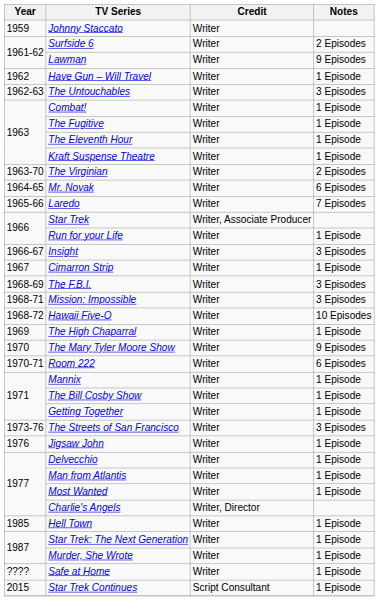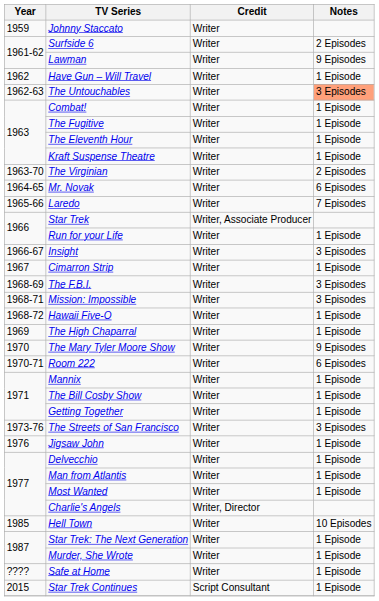 <table class="wikitable">
 <tr>
 <th>Year</th>
 <th>TV Series</th>
 <th>Credit</th>
 <th>Notes</th>
 </tr>
 <tr>
 <td>1959</td>
 <td><em><a href='#'>Johnny Staccato</a></em></td>
 <td>Writer</td>
 <td></td>
 </tr>
 <tr>
 <td rowspan=2>1961-62</td>
 <td><em><a href='#'>Surfside 6</a></em></td>
 <td>Writer</td>
 <td>2 Episodes</td>
 </tr>
 <tr>
 <td><em><a href='#'>Lawman</a></em></td>
 <td>Writer</td>
 <td>9 Episodes</td>
 </tr>
 <tr>
 <td>1962</td>
 <td><em><a href='#'>Have Gun – Will Travel</a></em></td>
 <td>Writer</td>
 <td>1 Episode</td>
 </tr>
 <tr>
 <td>1962-63</td>
 <td><em><a href='#'>The Untouchables</a></em></td>
 <td>Writer</td>
-<td>3 Episodes</td>
+<td style="background: lightsalmon;">3 Episodes</td>
 </tr>
 <tr>
 <td rowspan=4>1963</td>
 <td><em><a href='#'>Combat!</a></em></td>
 <td>Writer</td>
 <td>1 Episode</td>
 </tr>
 <tr>
 <td><em><a href='#'>The Fugitive</a></em></td>
 <td>Writer</td>
 <td>1 Episode</td>
 </tr>
 <tr>
 <td><em><a href='#'>The Eleventh Hour</a></em></td>
 <td>Writer</td>
 <td>1 Episode</td>
 </tr>
 <tr>
 <td><em><a href='#'>Kraft Suspense Theatre</a></em></td>
 <td>Writer</td>
 <td>1 Episode</td>
 </tr>
 <tr>
 <td>1963-70</td>
 <td><em><a href='#'>The Virginian</a></em></td>
 <td>Writer</td>
 <td>2 Episodes</td>
 </tr>
 <tr>
 <td>1964-65</td>
 <td><em><a href='#'>Mr. Novak</a></em></td>
 <td>Writer</td>
 <td>6 Episodes</td>
 </tr>
 <tr>
 <td>1965-66</td>
 <td><em><a href='#'>Laredo</a></em></td>
 <td>Writer</td>
 <td>7 Episodes</td>
 </tr>
 <tr>
 <td rowspan=2>1966</td>
 <td><em><a href='#'>Star Trek</a></em></td>
 <td>Writer, Associate Producer</td>
 <td></td>
 </tr>
 <tr>
 <td><em><a href='#'>Run for your Life</a></em></td>
 <td>Writer</td>
 <td>1 Episode</td>
 </tr>
 <tr>
 <td>1966-67</td>
 <td><em><a href='#'>Insight</a></em></td>
 <td>Writer</td>
 <td>3 Episodes</td>
 </tr>
 <tr>
 <td>1967</td>
 <td><em><a href='#'>Cimarron Strip</a></em></td>
 <td>Writer</td>
 <td>1 Episode</td>
 </tr>
 <tr>
 <td>1968-69</td>
 <td><em><a href='#'>The F.B.I.</a></em></td>
 <td>Writer</td>
 <td>3 Episodes</td>
 </tr>
 <tr>
 <td>1968-71</td>
 <td><em><a href='#'>Mission: Impossible</a></em></td>
 <td>Writer</td>
 <td>3 Episodes</td>
 </tr>
 <tr>
 <td>1968-72</td>
 <td><em><a href='#'>Hawaii Five-O</a></em></td>
 <td>Writer</td>
-<td>10 Episodes</td>
+<td>1 Episode</td>
 </tr>
 <tr>
 <td>1969</td>
 <td><em><a href='#'>The High Chaparral</a></em></td>
 <td>Writer</td>
 <td>1 Episode</td>
 </tr>
 <tr>
 <td>1970</td>
 <td><em><a href='#'>The Mary Tyler Moore Show</a></em></td>
 <td>Writer</td>
 <td>9 Episodes</td>
 </tr>
 <tr>
 <td>1970-71</td>
 <td><em><a href='#'>Room 222</a></em></td>
 <td>Writer</td>
 <td>6 Episodes</td>
 </tr>
 <tr>
 <td rowspan=3>1971</td>
 <td><em><a href='#'>Mannix</a></em></td>
 <td>Writer</td>
 <td>1 Episode</td>
 </tr>
 <tr>
 <td><em><a href='#'>The Bill Cosby Show</a></em></td>
 <td>Writer</td>
 <td>1 Episode</td>
 </tr>
 <tr>
 <td><em><a href='#'>Getting Together</a></em></td>
 <td>Writer</td>
 <td>1 Episode</td>
 </tr>
 <tr>
 <td>1973-76</td>
 <td><em><a href='#'>The Streets of San Francisco</a></em></td>
 <td>Writer</td>
 <td>3 Episodes</td>
 </tr>
 <tr>
 <td>1976</td>
 <td><em><a href='#'>Jigsaw John</a></em></td>
 <td>Writer</td>
 <td>1 Episode</td>
 </tr>
 <tr>
 <td rowspan=4>1977</td>
 <td><em><a href='#'>Delvecchio</a></em></td>
 <td>Writer</td>
 <td>1 Episode</td>
 </tr>
 <tr>
 <td><em><a href='#'>Man from Atlantis</a></em></td>
 <td>Writer</td>
 <td>1 Episode</td>
 </tr>
 <tr>
 <td><em><a href='#'>Most Wanted</a></em></td>
 <td>Writer</td>
 <td>1 Episode</td>
 </tr>
 <tr>
 <td><em><a href='#'>Charlie's Angels</a></em></td>
 <td>Writer, Director</td>
 <td></td>
 </tr>
 <tr>
 <td>1985</td>
 <td><em><a href='#'>Hell Town</a></em></td>
 <td>Writer</td>
-<td>1 Episode</td>
+<td>10 Episodes</td>
 </tr>
 <tr>
 <td rowspan=2>1987</td>
 <td><em><a href='#'>Star Trek: The Next Generation</a></em></td>
 <td>Writer</td>
 <td>1 Episode</td>
 </tr>
 <tr>
 <td><em><a href='#'>Murder, She Wrote</a></em></td>
 <td>Writer</td>
 <td>1 Episode</td>
 </tr>
 <tr>
 <td>????</td>
 <td><em><a href='#'>Safe at Home</a></em></td>
 <td>Writer</td>
 <td>1 Episode</td>
 </tr>
 <tr>
 <td>2015</td>
 <td><em><a href='#'>Star Trek Continues</a></em></td>
 <td>Script Consultant</td>
 <td>1 Episode</td>
 </tr>
 <tr>
 </tr>
 </table>
